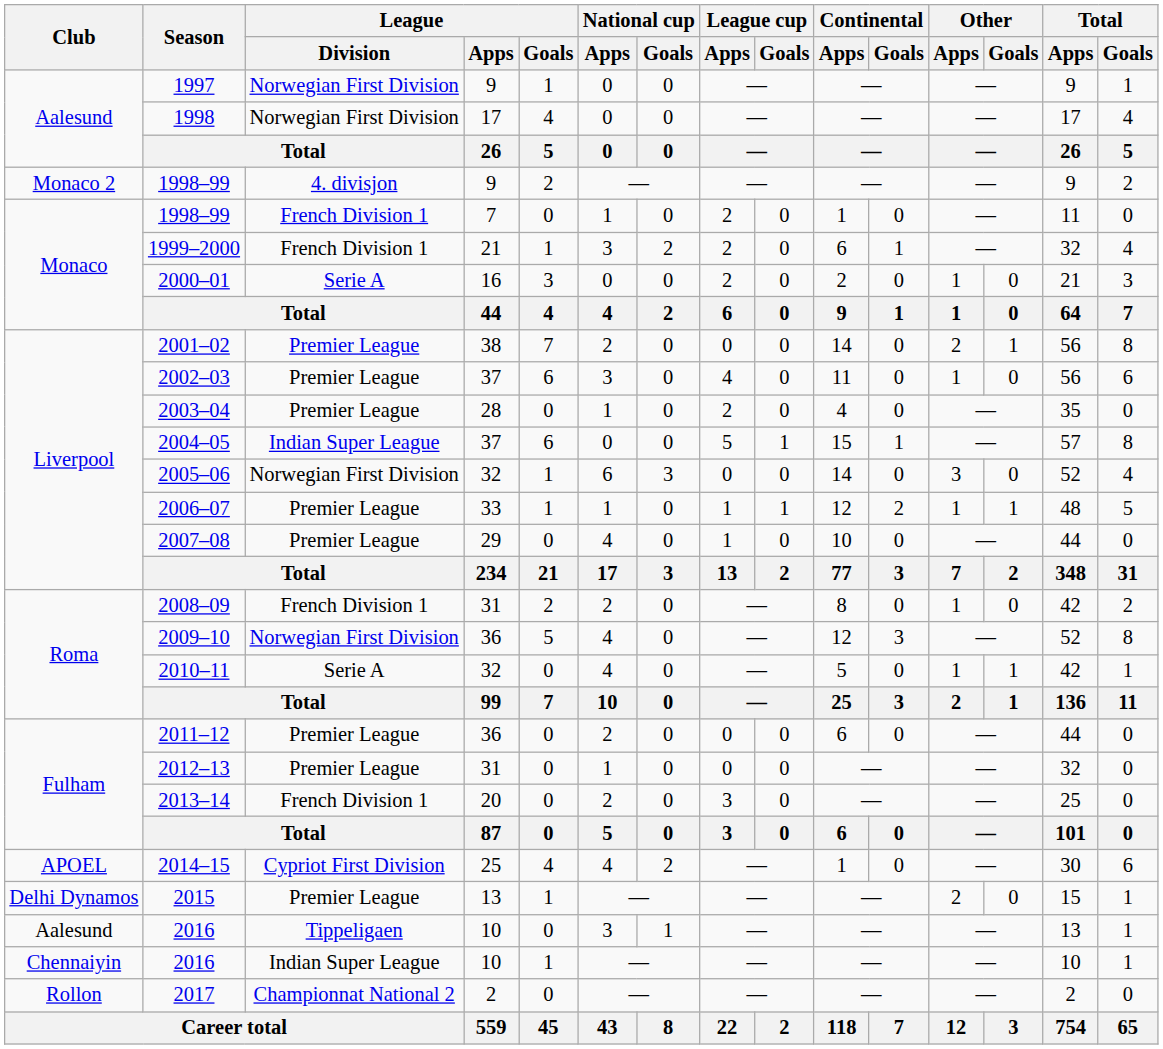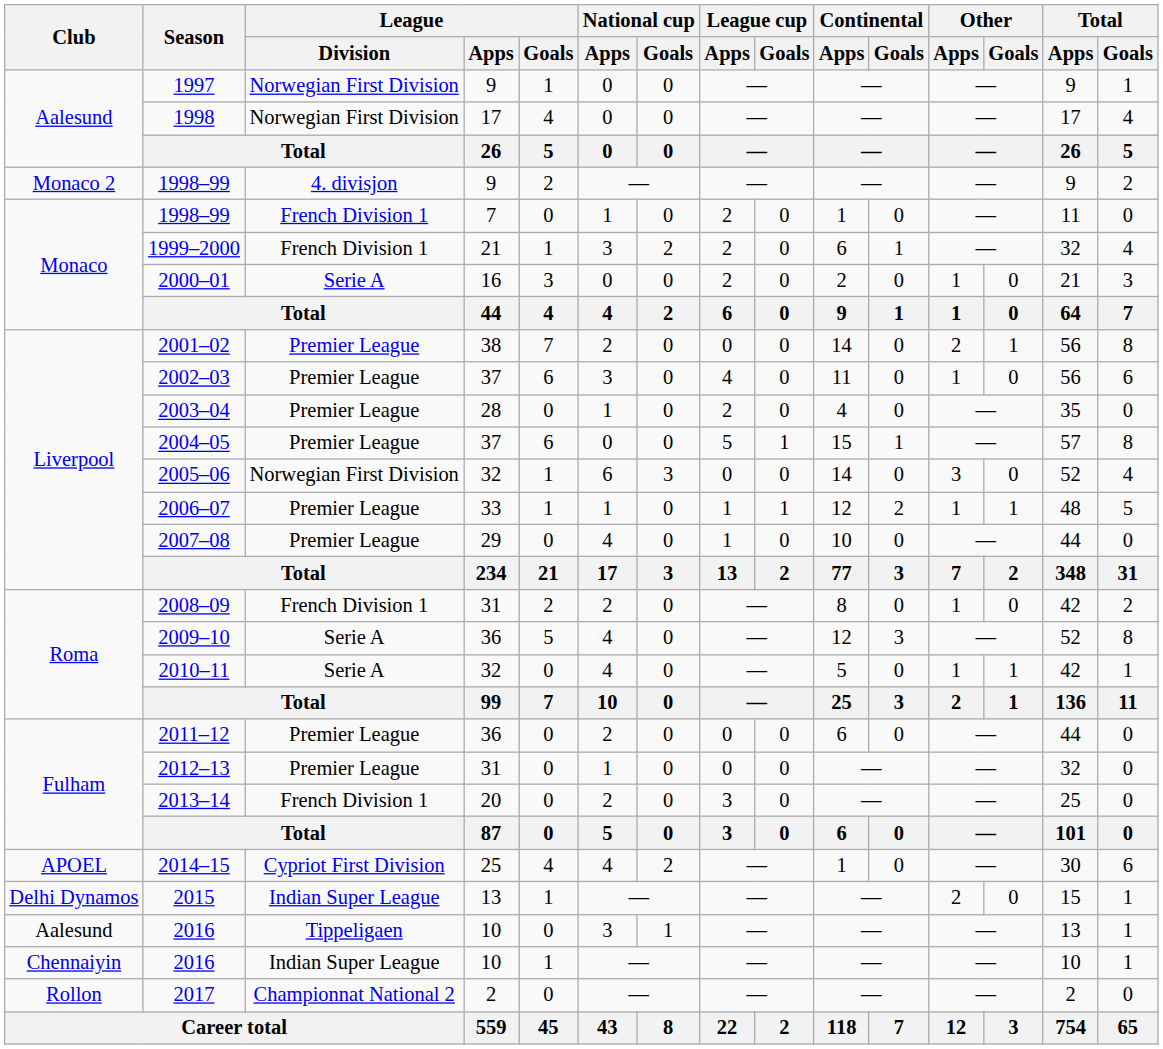 <table class="wikitable" style="text-align:center">
 <tr>
 <th rowspan="2">Club</th>
 <th rowspan="2">Season</th>
 <th colspan="3">League</th>
 <th colspan="2">National cup</th>
 <th colspan="2">League cup</th>
 <th colspan="2">Continental</th>
 <th colspan="2">Other</th>
 <th colspan="2">Total</th>
 </tr>
 <tr>
 <th>Division</th>
 <th>Apps</th>
 <th>Goals</th>
 <th>Apps</th>
 <th>Goals</th>
 <th>Apps</th>
 <th>Goals</th>
 <th>Apps</th>
 <th>Goals</th>
 <th>Apps</th>
 <th>Goals</th>
 <th>Apps</th>
 <th>Goals</th>
 </tr>
 <tr>
 <td rowspan="3"><a href='#'>Aalesund</a></td>
 <td><a href='#'>1997</a></td>
 <td><a href='#'>Norwegian First Division</a></td>
 <td>9</td>
 <td>1</td>
 <td>0</td>
 <td>0</td>
 <td colspan="2">—</td>
 <td colspan="2">—</td>
 <td colspan="2">—</td>
 <td>9</td>
 <td>1</td>
 </tr>
 <tr>
 <td><a href='#'>1998</a></td>
 <td>Norwegian First Division</td>
 <td>17</td>
 <td>4</td>
 <td>0</td>
 <td>0</td>
 <td colspan="2">—</td>
 <td colspan="2">—</td>
 <td colspan="2">—</td>
 <td>17</td>
 <td>4</td>
 </tr>
 <tr>
 <th colspan="2">Total</th>
 <th>26</th>
 <th>5</th>
 <th>0</th>
 <th>0</th>
 <th colspan="2">—</th>
 <th colspan="2">—</th>
 <th colspan="2">—</th>
 <th>26</th>
 <th>5</th>
 </tr>
 <tr>
 <td><a href='#'>Monaco 2</a></td>
 <td><a href='#'>1998–99</a></td>
 <td><a href='#'>4. divisjon</a></td>
 <td>9</td>
 <td>2</td>
 <td colspan="2">—</td>
 <td colspan="2">—</td>
 <td colspan="2">—</td>
 <td colspan="2">—</td>
 <td>9</td>
 <td>2</td>
 </tr>
 <tr>
 <td rowspan="4"><a href='#'>Monaco</a></td>
 <td><a href='#'>1998–99</a></td>
 <td><a href='#'>French Division 1</a></td>
 <td>7</td>
 <td>0</td>
 <td>1</td>
 <td>0</td>
 <td>2</td>
 <td>0</td>
 <td>1</td>
 <td>0</td>
 <td colspan="2">—</td>
 <td>11</td>
 <td>0</td>
 </tr>
 <tr>
 <td><a href='#'>1999–2000</a></td>
 <td>French Division 1</td>
 <td>21</td>
 <td>1</td>
 <td>3</td>
 <td>2</td>
 <td>2</td>
 <td>0</td>
 <td>6</td>
 <td>1</td>
 <td colspan="2">—</td>
 <td>32</td>
 <td>4</td>
 </tr>
 <tr>
 <td><a href='#'>2000–01</a></td>
 <td><a href='#'>Serie A</a></td>
 <td>16</td>
 <td>3</td>
 <td>0</td>
 <td>0</td>
 <td>2</td>
 <td>0</td>
 <td>2</td>
 <td>0</td>
 <td>1</td>
 <td>0</td>
 <td>21</td>
 <td>3</td>
 </tr>
 <tr>
 <th colspan="2">Total</th>
 <th>44</th>
 <th>4</th>
 <th>4</th>
 <th>2</th>
 <th>6</th>
 <th>0</th>
 <th>9</th>
 <th>1</th>
 <th>1</th>
 <th>0</th>
 <th>64</th>
 <th>7</th>
 </tr>
 <tr>
 <td rowspan="8"><a href='#'>Liverpool</a></td>
 <td><a href='#'>2001–02</a></td>
 <td><a href='#'>Premier League</a></td>
 <td>38</td>
 <td>7</td>
 <td>2</td>
 <td>0</td>
 <td>0</td>
 <td>0</td>
 <td>14</td>
 <td>0</td>
 <td>2</td>
 <td>1</td>
 <td>56</td>
 <td>8</td>
 </tr>
 <tr>
 <td><a href='#'>2002–03</a></td>
 <td>Premier League</td>
 <td>37</td>
 <td>6</td>
 <td>3</td>
 <td>0</td>
 <td>4</td>
 <td>0</td>
 <td>11</td>
 <td>0</td>
 <td>1</td>
 <td>0</td>
 <td>56</td>
 <td>6</td>
 </tr>
 <tr>
 <td><a href='#'>2003–04</a></td>
 <td>Premier League</td>
 <td>28</td>
 <td>0</td>
 <td>1</td>
 <td>0</td>
 <td>2</td>
 <td>0</td>
 <td>4</td>
 <td>0</td>
 <td colspan="2">—</td>
 <td>35</td>
 <td>0</td>
 </tr>
 <tr>
 <td><a href='#'>2004–05</a></td>
-<td><a href='#'>Indian Super League</a></td>
+<td>Premier League</td>
 <td>37</td>
 <td>6</td>
 <td>0</td>
 <td>0</td>
 <td>5</td>
 <td>1</td>
 <td>15</td>
 <td>1</td>
 <td colspan="2">—</td>
 <td>57</td>
 <td>8</td>
 </tr>
 <tr>
 <td><a href='#'>2005–06</a></td>
 <td>Norwegian First Division</td>
 <td>32</td>
 <td>1</td>
 <td>6</td>
 <td>3</td>
 <td>0</td>
 <td>0</td>
 <td>14</td>
 <td>0</td>
 <td>3</td>
 <td>0</td>
 <td>52</td>
 <td>4</td>
 </tr>
 <tr>
 <td><a href='#'>2006–07</a></td>
 <td>Premier League</td>
 <td>33</td>
 <td>1</td>
 <td>1</td>
 <td>0</td>
 <td>1</td>
 <td>1</td>
 <td>12</td>
 <td>2</td>
 <td>1</td>
 <td>1</td>
 <td>48</td>
 <td>5</td>
 </tr>
 <tr>
 <td><a href='#'>2007–08</a></td>
 <td>Premier League</td>
 <td>29</td>
 <td>0</td>
 <td>4</td>
 <td>0</td>
 <td>1</td>
 <td>0</td>
 <td>10</td>
 <td>0</td>
 <td colspan="2">—</td>
 <td>44</td>
 <td>0</td>
 </tr>
 <tr>
 <th colspan="2">Total</th>
 <th>234</th>
 <th>21</th>
 <th>17</th>
 <th>3</th>
 <th>13</th>
 <th>2</th>
 <th>77</th>
 <th>3</th>
 <th>7</th>
 <th>2</th>
 <th>348</th>
 <th>31</th>
 </tr>
 <tr>
 <td rowspan="4"><a href='#'>Roma</a></td>
 <td><a href='#'>2008–09</a></td>
 <td>French Division 1</td>
 <td>31</td>
 <td>2</td>
 <td>2</td>
 <td>0</td>
 <td colspan="2">—</td>
 <td>8</td>
 <td>0</td>
 <td>1</td>
 <td>0</td>
 <td>42</td>
 <td>2</td>
 </tr>
 <tr>
 <td><a href='#'>2009–10</a></td>
-<td><a href='#'>Norwegian First Division</a></td>
+<td>Serie A</td>
 <td>36</td>
 <td>5</td>
 <td>4</td>
 <td>0</td>
 <td colspan="2">—</td>
 <td>12</td>
 <td>3</td>
 <td colspan="2">—</td>
 <td>52</td>
 <td>8</td>
 </tr>
 <tr>
 <td><a href='#'>2010–11</a></td>
 <td>Serie A</td>
 <td>32</td>
 <td>0</td>
 <td>4</td>
 <td>0</td>
 <td colspan="2">—</td>
 <td>5</td>
 <td>0</td>
 <td>1</td>
 <td>1</td>
 <td>42</td>
 <td>1</td>
 </tr>
 <tr>
 <th colspan="2">Total</th>
 <th>99</th>
 <th>7</th>
 <th>10</th>
 <th>0</th>
 <th colspan="2">—</th>
 <th>25</th>
 <th>3</th>
 <th>2</th>
 <th>1</th>
 <th>136</th>
 <th>11</th>
 </tr>
 <tr>
 <td rowspan="4"><a href='#'>Fulham</a></td>
 <td><a href='#'>2011–12</a></td>
 <td>Premier League</td>
 <td>36</td>
 <td>0</td>
 <td>2</td>
 <td>0</td>
 <td>0</td>
 <td>0</td>
 <td>6</td>
 <td>0</td>
 <td colspan="2">—</td>
 <td>44</td>
 <td>0</td>
 </tr>
 <tr>
 <td><a href='#'>2012–13</a></td>
 <td>Premier League</td>
 <td>31</td>
 <td>0</td>
 <td>1</td>
 <td>0</td>
 <td>0</td>
 <td>0</td>
 <td colspan="2">—</td>
 <td colspan="2">—</td>
 <td>32</td>
 <td>0</td>
 </tr>
 <tr>
 <td><a href='#'>2013–14</a></td>
 <td>French Division 1</td>
 <td>20</td>
 <td>0</td>
 <td>2</td>
 <td>0</td>
 <td>3</td>
 <td>0</td>
 <td colspan="2">—</td>
 <td colspan="2">—</td>
 <td>25</td>
 <td>0</td>
 </tr>
 <tr>
 <th colspan="2">Total</th>
 <th>87</th>
 <th>0</th>
 <th>5</th>
 <th>0</th>
 <th>3</th>
 <th>0</th>
 <th>6</th>
 <th>0</th>
 <th colspan="2">—</th>
 <th>101</th>
 <th>0</th>
 </tr>
 <tr>
 <td><a href='#'>APOEL</a></td>
 <td><a href='#'>2014–15</a></td>
 <td><a href='#'>Cypriot First Division</a></td>
 <td>25</td>
 <td>4</td>
 <td>4</td>
 <td>2</td>
 <td colspan="2">—</td>
 <td>1</td>
 <td>0</td>
 <td colspan="2">—</td>
 <td>30</td>
 <td>6</td>
 </tr>
 <tr>
 <td><a href='#'>Delhi Dynamos</a></td>
 <td><a href='#'>2015</a></td>
-<td>Premier League</td>
+<td><a href='#'>Indian Super League</a></td>
 <td>13</td>
 <td>1</td>
 <td colspan="2">—</td>
 <td colspan="2">—</td>
 <td colspan="2">—</td>
 <td>2</td>
 <td>0</td>
 <td>15</td>
 <td>1</td>
 </tr>
 <tr>
 <td>Aalesund</td>
 <td><a href='#'>2016</a></td>
 <td><a href='#'>Tippeligaen</a></td>
 <td>10</td>
 <td>0</td>
 <td>3</td>
 <td>1</td>
 <td colspan="2">—</td>
 <td colspan="2">—</td>
 <td colspan="2">—</td>
 <td>13</td>
 <td>1</td>
 </tr>
 <tr>
 <td><a href='#'>Chennaiyin</a></td>
 <td><a href='#'>2016</a></td>
 <td>Indian Super League</td>
 <td>10</td>
 <td>1</td>
 <td colspan="2">—</td>
 <td colspan="2">—</td>
 <td colspan="2">—</td>
 <td colspan="2">—</td>
 <td>10</td>
 <td>1</td>
 </tr>
 <tr>
 <td><a href='#'>Rollon</a></td>
 <td><a href='#'>2017</a></td>
 <td><a href='#'>Championnat National 2</a></td>
 <td>2</td>
 <td>0</td>
 <td colspan="2">—</td>
 <td colspan="2">—</td>
 <td colspan="2">—</td>
 <td colspan="2">—</td>
 <td>2</td>
 <td>0</td>
 </tr>
 <tr>
 <th colspan="3">Career total</th>
 <th>559</th>
 <th>45</th>
 <th>43</th>
 <th>8</th>
 <th>22</th>
 <th>2</th>
 <th>118</th>
 <th>7</th>
 <th>12</th>
 <th>3</th>
 <th>754</th>
 <th>65</th>
 </tr>
 </table>
